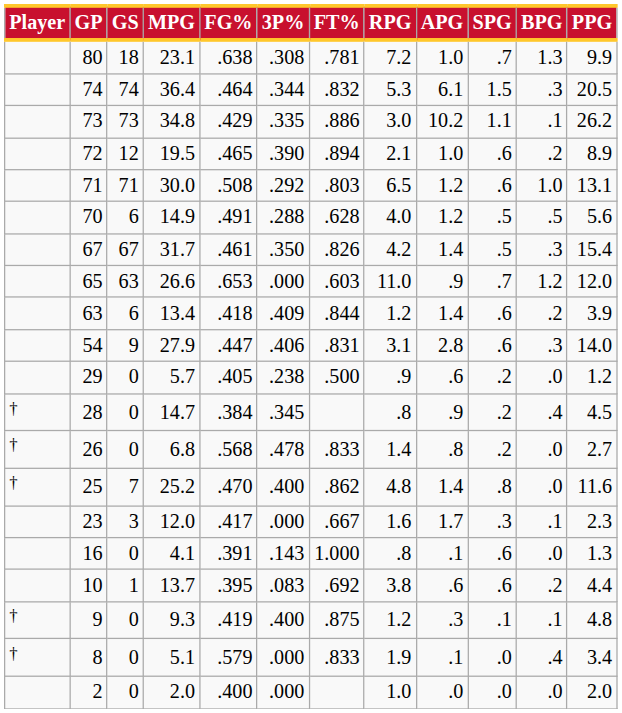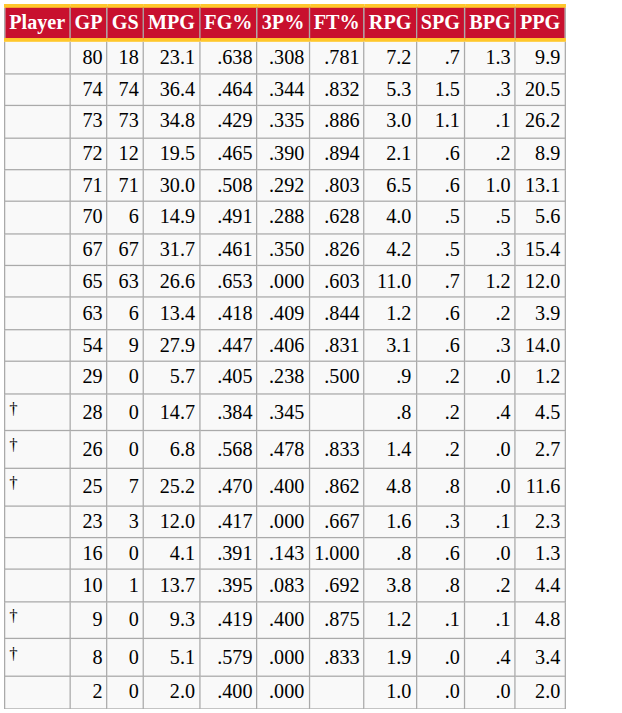 <table class="wikitable sortable" style="text-align:right;">
 <tr>
 <th style="background:#C8102E; color:#FFFFFF; border-top:#FFC72C 3px solid; border-bottom:#FFC72C 3px solid;">Player</th>
 <th style="background:#C8102E; color:#FFFFFF; border-top:#FFC72C 3px solid; border-bottom:#FFC72C 3px solid;">GP</th>
 <th style="background:#C8102E; color:#FFFFFF; border-top:#FFC72C 3px solid; border-bottom:#FFC72C 3px solid;">GS</th>
 <th style="background:#C8102E; color:#FFFFFF; border-top:#FFC72C 3px solid; border-bottom:#FFC72C 3px solid;">MPG</th>
 <th style="background:#C8102E; color:#FFFFFF; border-top:#FFC72C 3px solid; border-bottom:#FFC72C 3px solid;">FG%</th>
 <th style="background:#C8102E; color:#FFFFFF; border-top:#FFC72C 3px solid; border-bottom:#FFC72C 3px solid;">3P%</th>
 <th style="background:#C8102E; color:#FFFFFF; border-top:#FFC72C 3px solid; border-bottom:#FFC72C 3px solid;">FT%</th>
 <th style="background:#C8102E; color:#FFFFFF; border-top:#FFC72C 3px solid; border-bottom:#FFC72C 3px solid;">RPG</th>
-<th style="background:#C8102E; color:#FFFFFF; border-top:#FFC72C 3px solid; border-bottom:#FFC72C 3px solid;">APG</th>
 <th style="background:#C8102E; color:#FFFFFF; border-top:#FFC72C 3px solid; border-bottom:#FFC72C 3px solid;">SPG</th>
 <th style="background:#C8102E; color:#FFFFFF; border-top:#FFC72C 3px solid; border-bottom:#FFC72C 3px solid;">BPG</th>
 <th style="background:#C8102E; color:#FFFFFF; border-top:#FFC72C 3px solid; border-bottom:#FFC72C 3px solid;">PPG</th>
 </tr>
 <tr>
 <td style="text-align:left;"></td>
 <td>80</td>
 <td>18</td>
 <td>23.1</td>
 <td>.638</td>
 <td>.308</td>
 <td>.781</td>
 <td>7.2</td>
-<td>1.0</td>
 <td>.7</td>
 <td>1.3</td>
 <td>9.9</td>
 </tr>
 <tr>
 <td style="text-align:left;"></td>
 <td>74</td>
 <td>74</td>
 <td>36.4</td>
 <td>.464</td>
 <td>.344</td>
 <td>.832</td>
 <td>5.3</td>
-<td>6.1</td>
 <td>1.5</td>
 <td>.3</td>
 <td>20.5</td>
 </tr>
 <tr>
 <td style="text-align:left;"></td>
 <td>73</td>
 <td>73</td>
 <td>34.8</td>
 <td>.429</td>
 <td>.335</td>
 <td>.886</td>
 <td>3.0</td>
-<td>10.2</td>
 <td>1.1</td>
 <td>.1</td>
 <td>26.2</td>
 </tr>
 <tr>
 <td style="text-align:left;"></td>
 <td>72</td>
 <td>12</td>
 <td>19.5</td>
 <td>.465</td>
 <td>.390</td>
 <td>.894</td>
 <td>2.1</td>
-<td>1.0</td>
 <td>.6</td>
 <td>.2</td>
 <td>8.9</td>
 </tr>
 <tr>
 <td style="text-align:left;"></td>
 <td>71</td>
 <td>71</td>
 <td>30.0</td>
 <td>.508</td>
 <td>.292</td>
 <td>.803</td>
 <td>6.5</td>
-<td>1.2</td>
 <td>.6</td>
 <td>1.0</td>
 <td>13.1</td>
 </tr>
 <tr>
 <td style="text-align:left;"></td>
 <td>70</td>
 <td>6</td>
 <td>14.9</td>
 <td>.491</td>
 <td>.288</td>
 <td>.628</td>
 <td>4.0</td>
-<td>1.2</td>
 <td>.5</td>
 <td>.5</td>
 <td>5.6</td>
 </tr>
 <tr>
 <td style="text-align:left;"></td>
 <td>67</td>
 <td>67</td>
 <td>31.7</td>
 <td>.461</td>
 <td>.350</td>
 <td>.826</td>
 <td>4.2</td>
-<td>1.4</td>
 <td>.5</td>
 <td>.3</td>
 <td>15.4</td>
 </tr>
 <tr>
 <td style="text-align:left;"></td>
 <td>65</td>
 <td>63</td>
 <td>26.6</td>
 <td>.653</td>
 <td>.000</td>
 <td>.603</td>
 <td>11.0</td>
-<td>.9</td>
 <td>.7</td>
 <td>1.2</td>
 <td>12.0</td>
 </tr>
 <tr>
 <td style="text-align:left;"></td>
 <td>63</td>
 <td>6</td>
 <td>13.4</td>
 <td>.418</td>
 <td>.409</td>
 <td>.844</td>
 <td>1.2</td>
-<td>1.4</td>
 <td>.6</td>
 <td>.2</td>
 <td>3.9</td>
 </tr>
 <tr>
 <td style="text-align:left;"></td>
 <td>54</td>
 <td>9</td>
 <td>27.9</td>
 <td>.447</td>
 <td>.406</td>
 <td>.831</td>
 <td>3.1</td>
-<td>2.8</td>
 <td>.6</td>
 <td>.3</td>
 <td>14.0</td>
 </tr>
 <tr>
 <td style="text-align:left;"></td>
 <td>29</td>
 <td>0</td>
 <td>5.7</td>
 <td>.405</td>
 <td>.238</td>
 <td>.500</td>
 <td>.9</td>
-<td>.6</td>
 <td>.2</td>
 <td>.0</td>
 <td>1.2</td>
 </tr>
 <tr>
 <td style="text-align:left;"><sup>†</sup></td>
 <td>28</td>
 <td>0</td>
 <td>14.7</td>
 <td>.384</td>
 <td>.345</td>
 <td></td>
 <td>.8</td>
-<td>.9</td>
 <td>.2</td>
 <td>.4</td>
 <td>4.5</td>
 </tr>
 <tr>
 <td style="text-align:left;"><sup>†</sup></td>
 <td>26</td>
 <td>0</td>
 <td>6.8</td>
 <td>.568</td>
 <td>.478</td>
 <td>.833</td>
 <td>1.4</td>
-<td>.8</td>
 <td>.2</td>
 <td>.0</td>
 <td>2.7</td>
 </tr>
 <tr>
 <td style="text-align:left;"><sup>†</sup></td>
 <td>25</td>
 <td>7</td>
 <td>25.2</td>
 <td>.470</td>
 <td>.400</td>
 <td>.862</td>
 <td>4.8</td>
-<td>1.4</td>
 <td>.8</td>
 <td>.0</td>
 <td>11.6</td>
 </tr>
 <tr>
 <td style="text-align:left;"></td>
 <td>23</td>
 <td>3</td>
 <td>12.0</td>
 <td>.417</td>
 <td>.000</td>
 <td>.667</td>
 <td>1.6</td>
-<td>1.7</td>
 <td>.3</td>
 <td>.1</td>
 <td>2.3</td>
 </tr>
 <tr>
 <td style="text-align:left;"></td>
 <td>16</td>
 <td>0</td>
 <td>4.1</td>
 <td>.391</td>
 <td>.143</td>
 <td>1.000</td>
 <td>.8</td>
-<td>.1</td>
 <td>.6</td>
 <td>.0</td>
 <td>1.3</td>
 </tr>
 <tr>
 <td style="text-align:left;"></td>
 <td>10</td>
 <td>1</td>
 <td>13.7</td>
 <td>.395</td>
 <td>.083</td>
 <td>.692</td>
 <td>3.8</td>
-<td>.6</td>
-<td>.6</td>
+<td>.8</td>
 <td>.2</td>
 <td>4.4</td>
 </tr>
 <tr>
 <td style="text-align:left;"><sup>†</sup></td>
 <td>9</td>
 <td>0</td>
 <td>9.3</td>
 <td>.419</td>
 <td>.400</td>
 <td>.875</td>
 <td>1.2</td>
-<td>.3</td>
 <td>.1</td>
 <td>.1</td>
 <td>4.8</td>
 </tr>
 <tr>
 <td style="text-align:left;"><sup>†</sup></td>
 <td>8</td>
 <td>0</td>
 <td>5.1</td>
 <td>.579</td>
 <td>.000</td>
 <td>.833</td>
 <td>1.9</td>
-<td>.1</td>
 <td>.0</td>
 <td>.4</td>
 <td>3.4</td>
 </tr>
 <tr>
 <td style="text-align:left;"></td>
 <td>2</td>
 <td>0</td>
 <td>2.0</td>
 <td>.400</td>
 <td>.000</td>
 <td></td>
 <td>1.0</td>
 <td>.0</td>
 <td>.0</td>
-<td>.0</td>
 <td>2.0</td>
 </tr>
 </table>
